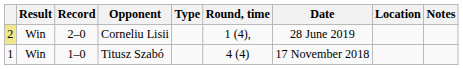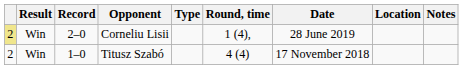 <table class="wikitable" style="text-align:center; font-size:95%">
 <tr>
 <th></th>
 <th>Result</th>
 <th>Record</th>
 <th>Opponent</th>
 <th>Type</th>
 <th>Round, time</th>
 <th>Date</th>
 <th>Location</th>
 <th>Notes</th>
 </tr>
 <tr>
 <td style="background: khaki;">2</td>
 <td>Win</td>
 <td>2–0</td>
 <td style="text-align:left;"> Corneliu Lisii</td>
 <td></td>
 <td>1 (4), </td>
 <td>28 June 2019</td>
 <td style="text-align:left;"> </td>
 <td style="text-align:left;"></td>
 </tr>
 <tr>
-<td>1</td>
+<td>2</td>
 <td>Win</td>
 <td>1–0</td>
 <td style="text-align:left;"> Titusz Szabó</td>
 <td></td>
 <td>4 (4)</td>
 <td>17 November 2018</td>
 <td style="text-align:left;"> </td>
 <td style="text-align:left;"></td>
 </tr>
 </table>
